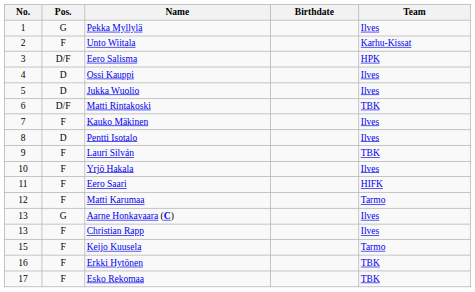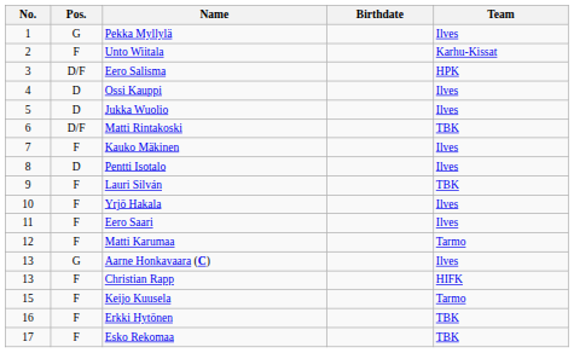 <table class="wikitable sortable" width="80%" style="font-size: 90%; text-align: center;">
 <tr>
 <th>No.</th>
 <th>Pos.</th>
 <th>Name</th>
 <th>Birthdate</th>
 <th>Team</th>
 </tr>
 <tr>
 <td>1</td>
 <td>G</td>
 <td style="text-align:left;"><a href='#'>Pekka Myllylä</a></td>
 <td style="text-align:right;"></td>
 <td style="text-align:left;"> <a href='#'>Ilves</a></td>
 </tr>
 <tr>
 <td>2</td>
 <td>F</td>
 <td style="text-align:left;"><a href='#'>Unto Wiitala</a></td>
 <td style="text-align:right;"></td>
 <td style="text-align:left;"> <a href='#'>Karhu-Kissat</a></td>
 </tr>
 <tr>
 <td>3</td>
 <td>D/F</td>
 <td style="text-align:left;"><a href='#'>Eero Salisma</a></td>
 <td style="text-align:right;"></td>
 <td style="text-align:left;"> <a href='#'>HPK</a></td>
 </tr>
 <tr>
 <td>4</td>
 <td>D</td>
 <td style="text-align:left;"><a href='#'>Ossi Kauppi</a></td>
 <td style="text-align:right;"></td>
 <td style="text-align:left;"> <a href='#'>Ilves</a></td>
 </tr>
 <tr>
 <td>5</td>
 <td>D</td>
 <td style="text-align:left;"><a href='#'>Jukka Wuolio</a></td>
 <td style="text-align:right;"></td>
 <td style="text-align:left;"> <a href='#'>Ilves</a></td>
 </tr>
 <tr>
 <td>6</td>
 <td>D/F</td>
 <td style="text-align:left;"><a href='#'>Matti Rintakoski</a></td>
 <td style="text-align:right;"></td>
 <td style="text-align:left;"> <a href='#'>TBK</a></td>
 </tr>
 <tr>
 <td>7</td>
 <td>F</td>
 <td style="text-align:left;"><a href='#'>Kauko Mäkinen</a></td>
 <td style="text-align:right;"></td>
 <td style="text-align:left;"> <a href='#'>Ilves</a></td>
 </tr>
 <tr>
 <td>8</td>
 <td>D</td>
 <td style="text-align:left;"><a href='#'>Pentti Isotalo</a></td>
 <td style="text-align:right;"></td>
 <td style="text-align:left;"> <a href='#'>Ilves</a></td>
 </tr>
 <tr>
 <td>9</td>
 <td>F</td>
 <td style="text-align:left;"><a href='#'>Lauri Silván</a></td>
 <td style="text-align:right;"></td>
 <td style="text-align:left;"> <a href='#'>TBK</a></td>
 </tr>
 <tr>
 <td>10</td>
 <td>F</td>
 <td style="text-align:left;"><a href='#'>Yrjö Hakala</a></td>
 <td style="text-align:right;"></td>
 <td style="text-align:left;"> <a href='#'>Ilves</a></td>
 </tr>
 <tr>
 <td>11</td>
 <td>F</td>
 <td style="text-align:left;"><a href='#'>Eero Saari</a></td>
 <td style="text-align:right;"></td>
-<td style="text-align:left;"> <a href='#'>HIFK</a></td>
+<td style="text-align:left;"> <a href='#'>Ilves</a></td>
 </tr>
 <tr>
 <td>12</td>
 <td>F</td>
 <td style="text-align:left;"><a href='#'>Matti Karumaa</a></td>
 <td style="text-align:right;"></td>
 <td style="text-align:left;"> <a href='#'>Tarmo</a></td>
 </tr>
 <tr>
 <td>13</td>
 <td>G</td>
 <td style="text-align:left;"><a href='#'>Aarne Honkavaara</a> (<strong><a href='#'>C</a></strong>)</td>
 <td style="text-align:right;"></td>
 <td style="text-align:left;"> <a href='#'>Ilves</a></td>
 </tr>
 <tr>
 <td>13</td>
 <td>F</td>
 <td style="text-align:left;"><a href='#'>Christian Rapp</a></td>
 <td style="text-align:right;"></td>
-<td style="text-align:left;"> <a href='#'>Ilves</a></td>
+<td style="text-align:left;"> <a href='#'>HIFK</a></td>
 </tr>
 <tr>
 <td>15</td>
 <td>F</td>
 <td style="text-align:left;"><a href='#'>Keijo Kuusela</a></td>
 <td style="text-align:right;"></td>
 <td style="text-align:left;"> <a href='#'>Tarmo</a></td>
 </tr>
 <tr>
 <td>16</td>
 <td>F</td>
 <td style="text-align:left;"><a href='#'>Erkki Hytönen</a></td>
 <td style="text-align:right;"></td>
 <td style="text-align:left;"> <a href='#'>TBK</a></td>
 </tr>
 <tr>
 <td>17</td>
 <td>F</td>
 <td style="text-align:left;"><a href='#'>Esko Rekomaa</a></td>
 <td style="text-align:right;"></td>
 <td style="text-align:left;"> <a href='#'>TBK</a></td>
 </tr>
 </table>
